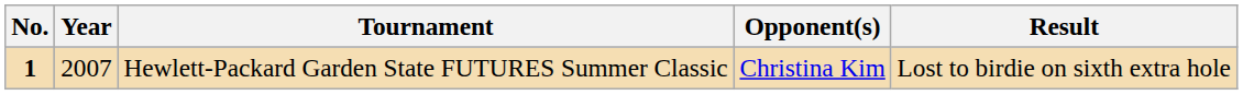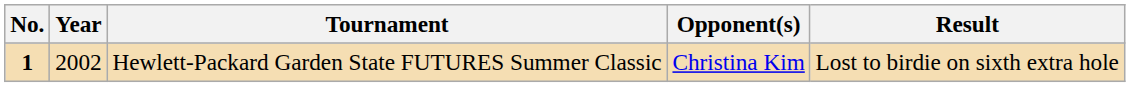 <table class="wikitable" style="font-size:95%;">
 <tr>
 <th>No.</th>
 <th>Year</th>
 <th>Tournament</th>
 <th>Opponent(s)</th>
 <th>Result</th>
 </tr>
 <tr style="background:#F5DEB3;">
 <td align=center><strong>1</strong></td>
-<td align=center>2007</td>
+<td align=center>2002</td>
 <td>Hewlett-Packard Garden State FUTURES Summer Classic</td>
 <td> <a href='#'>Christina Kim</a></td>
 <td>Lost to birdie on sixth extra hole</td>
 </tr>
 </table>
